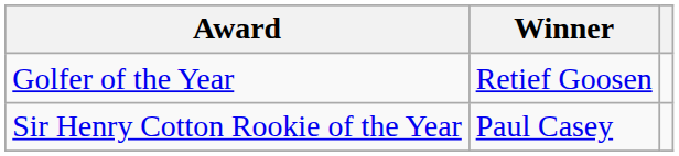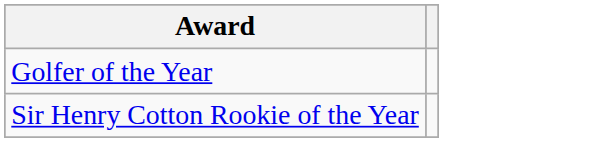 <table class="wikitable">
 <tr>
 <th>Award</th>
-<th>Winner</th>
 <th></th>
 </tr>
 <tr>
 <td><a href='#'>Golfer of the Year</a></td>
-<td> <a href='#'>Retief Goosen</a></td>
 <td></td>
 </tr>
 <tr>
 <td><a href='#'>Sir Henry Cotton Rookie of the Year</a></td>
-<td> <a href='#'>Paul Casey</a></td>
 <td></td>
 </tr>
 </table>
